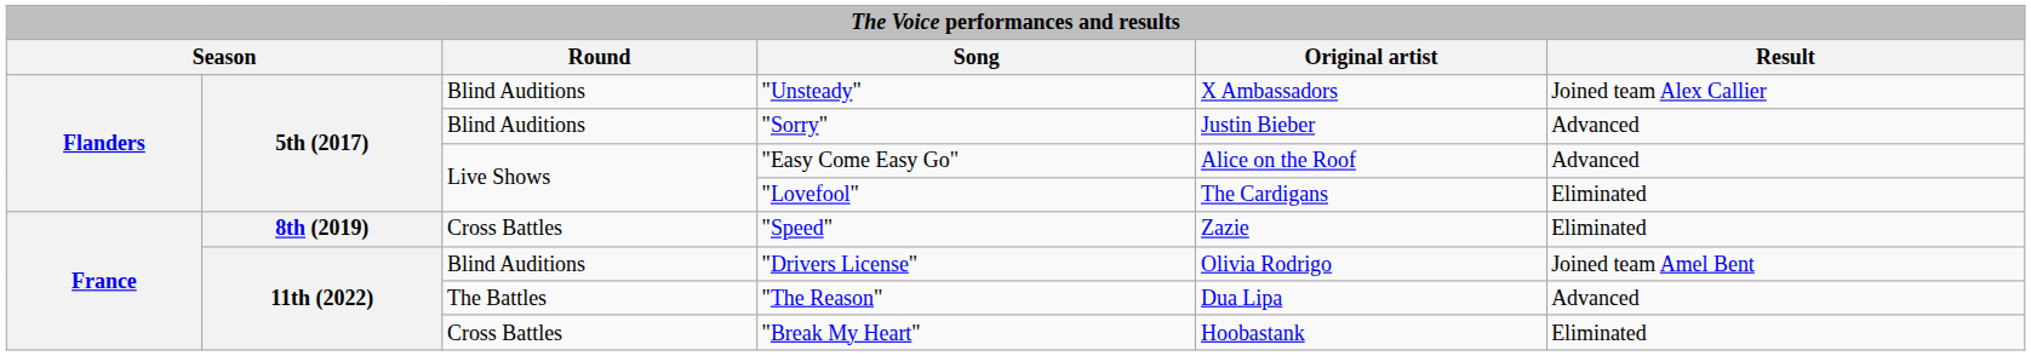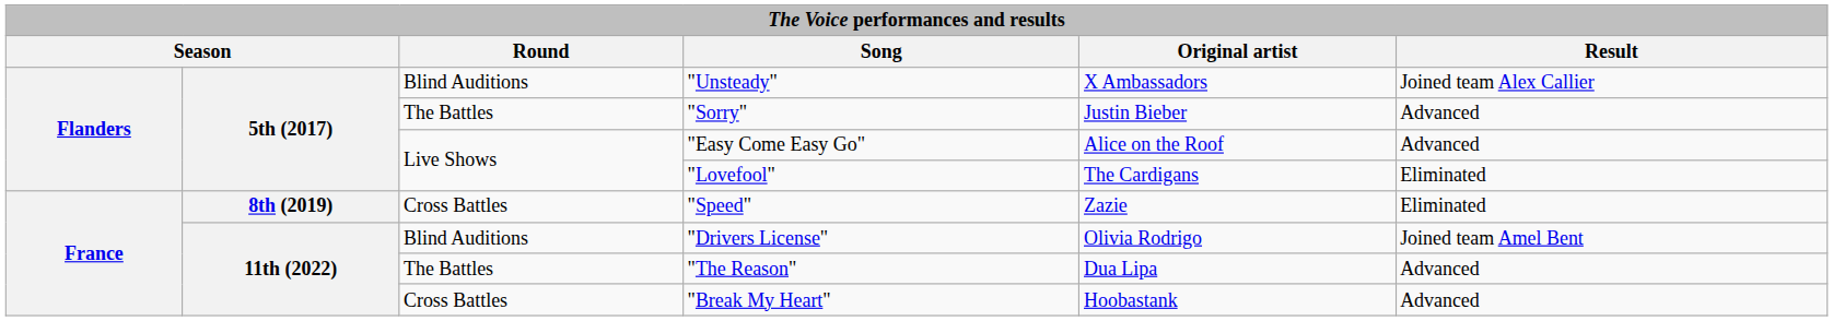 <table class="wikitable collapsible collapsed plainrowheaders" style="width:75%; margin:1em auto 1em auto;">
 <tr>
 <th colspan="6" style="background:#BFBFBF;"><em>The Voice</em> performances and results</th>
 </tr>
 <tr>
 <th scope="col" colspan="2">Season</th>
 <th scope="col">Round</th>
 <th scope="col">Song</th>
 <th scope="col">Original artist</th>
 <th scope="col">Result</th>
 </tr>
 <tr>
 <th scope="row" rowspan="4"> <a href='#'>Flanders</a></th>
 <th scope="row" rowspan="4">5th (2017)</th>
 <td>Blind Auditions</td>
 <td>"<a href='#'>Unsteady</a>"</td>
 <td><a href='#'>X Ambassadors</a></td>
 <td>Joined team <a href='#'>Alex Callier</a></td>
 </tr>
 <tr>
-<td>Blind Auditions</td>
+<td>The Battles</td>
 <td>"<a href='#'>Sorry</a>"</td>
 <td><a href='#'>Justin Bieber</a></td>
 <td>Advanced</td>
 </tr>
 <tr>
 <td rowspan="2">Live Shows</td>
 <td>"Easy Come Easy Go"</td>
 <td><a href='#'>Alice on the Roof</a></td>
 <td>Advanced</td>
 </tr>
 <tr>
 <td>"<a href='#'>Lovefool</a>"</td>
 <td><a href='#'>The Cardigans</a></td>
 <td>Eliminated</td>
 </tr>
 <tr>
 <th scope="row" rowspan="4"> <a href='#'>France</a></th>
 <th scope="row"><a href='#'>8th</a> (2019)</th>
 <td>Cross Battles</td>
 <td>"<a href='#'>Speed</a>"</td>
 <td><a href='#'>Zazie</a></td>
 <td>Eliminated</td>
 </tr>
 <tr>
 <th scope="row" rowspan="3">11th (2022)</th>
 <td>Blind Auditions</td>
 <td>"<a href='#'>Drivers License</a>"</td>
 <td><a href='#'>Olivia Rodrigo</a></td>
 <td>Joined team <a href='#'>Amel Bent</a></td>
 </tr>
 <tr>
 <td>The Battles</td>
 <td>"<a href='#'>The Reason</a>"</td>
 <td><a href='#'>Dua Lipa</a></td>
 <td>Advanced</td>
 </tr>
 <tr>
 <td>Cross Battles</td>
 <td>"<a href='#'>Break My Heart</a>"</td>
 <td><a href='#'>Hoobastank</a></td>
-<td>Eliminated</td>
+<td>Advanced</td>
 </tr>
 </table>
